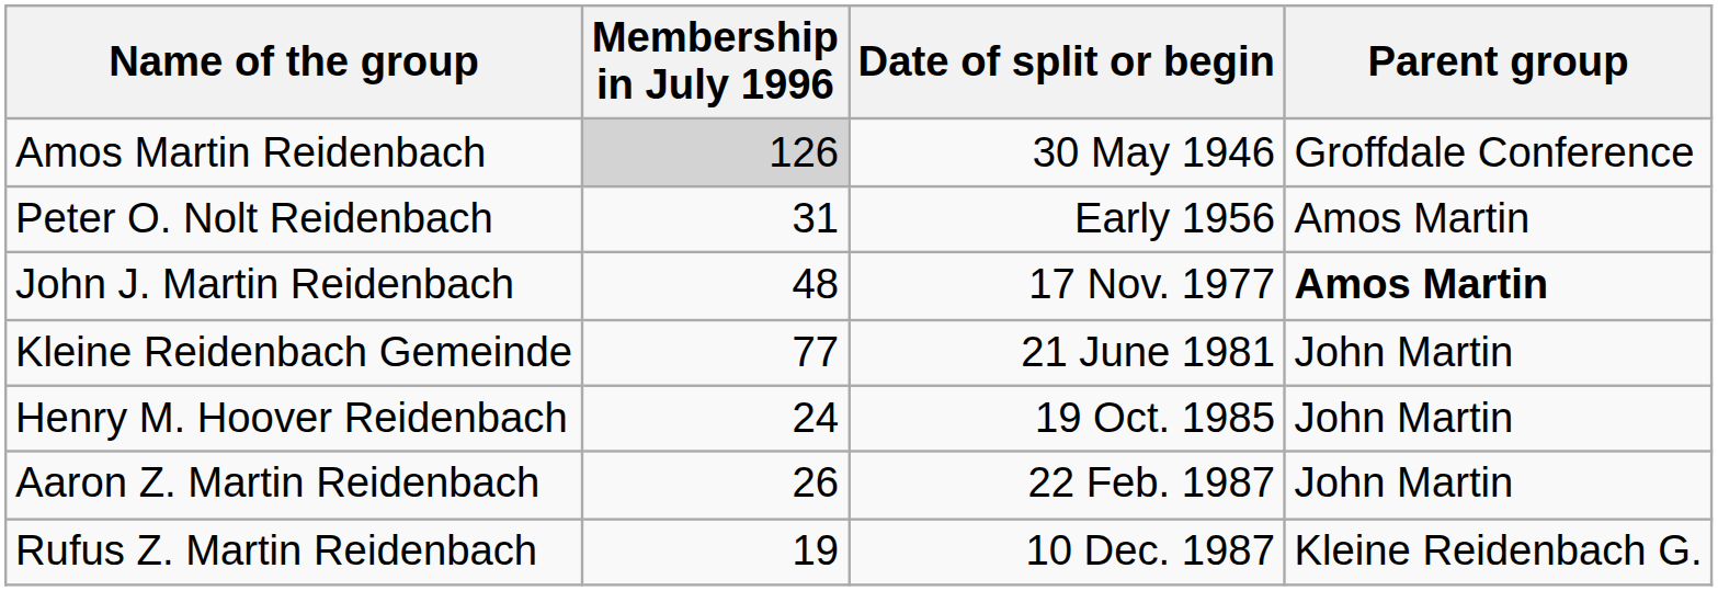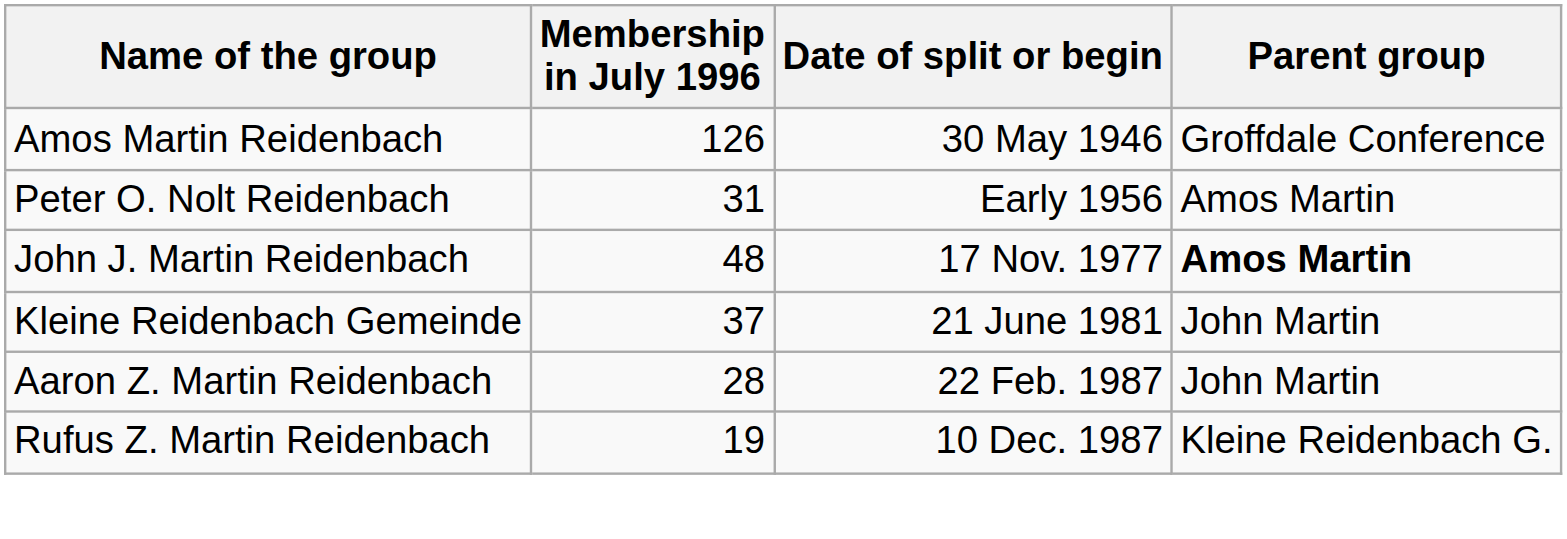 <table class="wikitable">
 <tr>
 <th>Name of the group</th>
 <th>Membership<br> in July 1996</th>
 <th>Date of split or begin<br></th>
 <th>Parent group</th>
 </tr>
 <tr>
 <td>Amos Martin Reidenbach</td>
-<td align="right" style="background: lightgrey;">126</td>
+<td align="right">126</td>
 <td align="right">30 May 1946</td>
 <td>Groffdale Conference</td>
 </tr>
 <tr>
 <td>Peter O. Nolt Reidenbach</td>
 <td align="right">31</td>
 <td align="right">Early 1956</td>
 <td>Amos Martin</td>
 </tr>
 <tr>
 <td>John J. Martin Reidenbach</td>
 <td align="right">48</td>
 <td align="right">17 Nov. 1977</td>
 <td><strong>Amos Martin</strong></td>
 </tr>
 <tr>
 <td>Kleine Reidenbach Gemeinde</td>
-<td align="right">77</td>
+<td align="right">37</td>
 <td align="right">21 June 1981</td>
 <td>John Martin</td>
 </tr>
 <tr>
-<td>Henry M. Hoover Reidenbach</td>
-<td align="right">24</td>
-<td align="right">19 Oct. 1985</td>
-<td>John Martin</td>
-</tr>
-<tr>
 <td>Aaron Z. Martin Reidenbach</td>
-<td align="right">26</td>
+<td align="right">28</td>
 <td align="right">22 Feb. 1987</td>
 <td>John Martin</td>
 </tr>
 <tr>
 <td>Rufus Z. Martin Reidenbach</td>
 <td align="right">19</td>
 <td align="right">10 Dec. 1987</td>
 <td>Kleine Reidenbach G.</td>
 </tr>
 </table>
